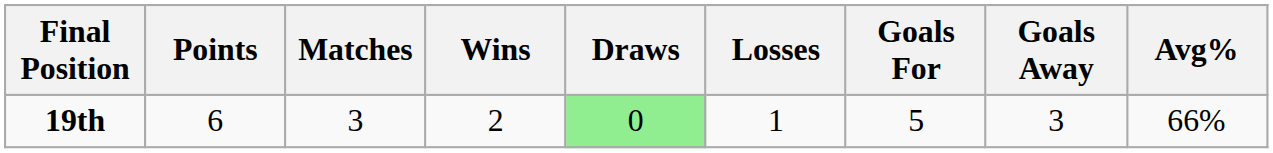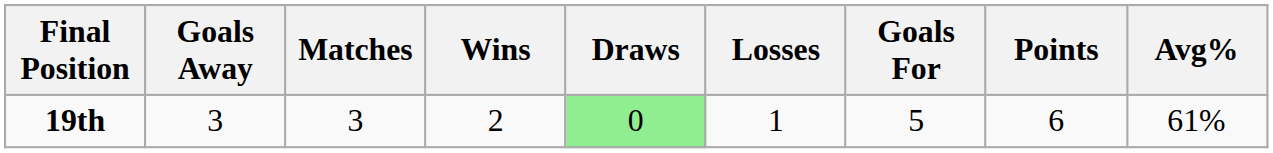 <table class="wikitable" style="font-size: 95%; text-align: center;">
 <tr>
 <th width=60>Final Position</th>
-<th width=60>Points</th>
+<th width=60>Goals Away</th>
 <th width=60>Matches</th>
 <th width=60>Wins</th>
 <th width=60>Draws</th>
 <th width=60>Losses</th>
 <th width=60>Goals For</th>
-<th width=60>Goals Away</th>
+<th width=60>Points</th>
 <th width=60>Avg%</th>
 </tr>
 <tr>
 <td><strong>19th</strong></td>
-<td>6</td>
+<td>3</td>
 <td>3</td>
 <td>2</td>
 <td style="background: lightgreen;">0</td>
 <td>1</td>
 <td>5</td>
-<td>3</td>
-<td>66%</td>
+<td>6</td>
+<td>61%</td>
 </tr>
 </table>
